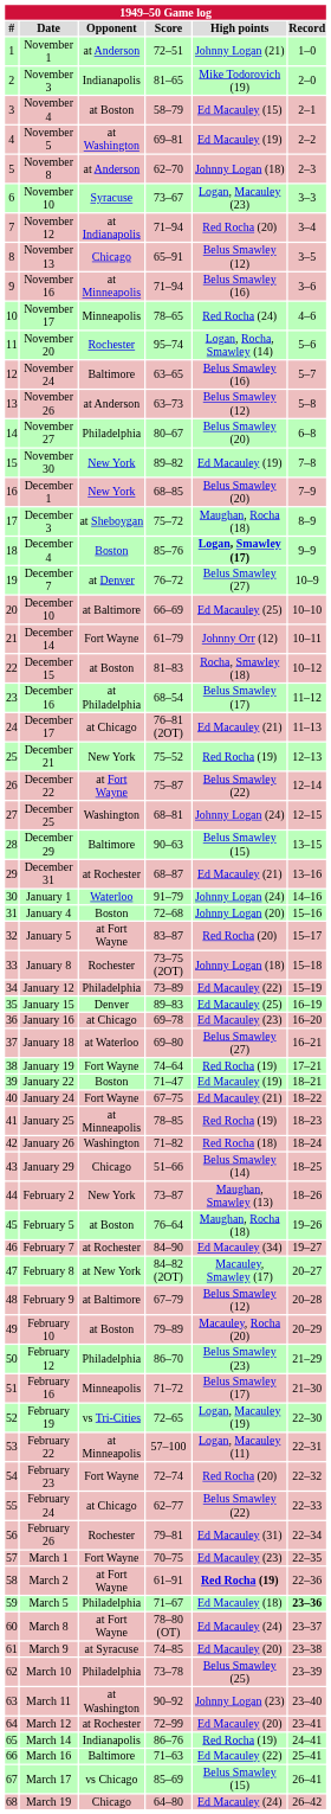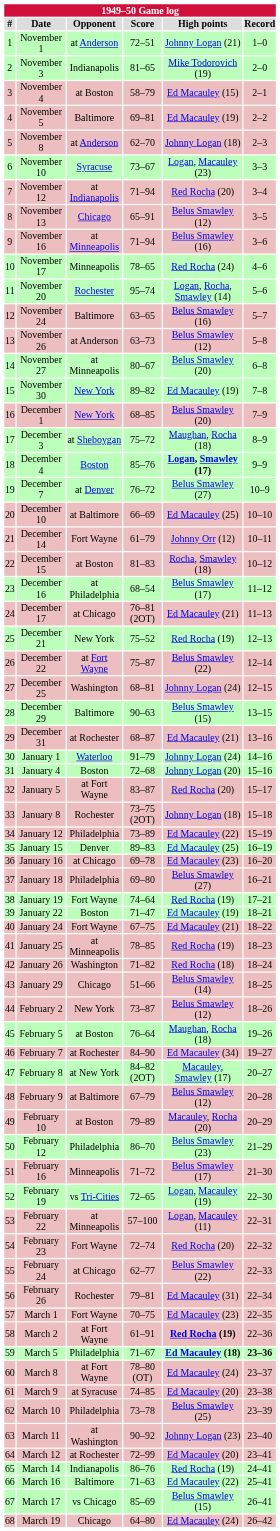 <table class="toccolours collapsible" width=50% style="clear:both; margin:1.5em auto; text-align:center">
 <tr>
 <th colspan=11 style="background:#D0103A; color:white;">1949–50 Game log</th>
 </tr>
 <tr align="center" bgcolor="#dddddd">
 <td><strong>#</strong></td>
 <td><strong>Date</strong></td>
 <td><strong>Opponent</strong></td>
 <td><strong>Score</strong></td>
 <td><strong>High points</strong></td>
 <td><strong>Record</strong></td>
 </tr>
 <tr align="center" bgcolor="bbffbb">
 <td>1</td>
 <td>November 1</td>
 <td>at <a href='#'>Anderson</a></td>
 <td>72–51</td>
 <td><a href='#'>Johnny Logan</a> (21)</td>
 <td>1–0</td>
 </tr>
 <tr align="center" bgcolor="bbffbb">
 <td>2</td>
 <td>November 3</td>
 <td>Indianapolis</td>
 <td>81–65</td>
 <td><a href='#'>Mike Todorovich</a> (19)</td>
 <td>2–0</td>
 </tr>
 <tr align="center" bgcolor="edbebf">
 <td>3</td>
 <td>November 4</td>
 <td>at Boston</td>
 <td>58–79</td>
 <td><a href='#'>Ed Macauley</a> (15)</td>
 <td>2–1</td>
 </tr>
 <tr align="center" bgcolor="edbebf">
 <td>4</td>
 <td>November 5</td>
-<td>at <a href='#'>Washington</a></td>
+<td>Baltimore</td>
 <td>69–81</td>
 <td><a href='#'>Ed Macauley</a> (19)</td>
 <td>2–2</td>
 </tr>
 <tr align="center" bgcolor="edbebf">
 <td>5</td>
 <td>November 8</td>
 <td>at <a href='#'>Anderson</a></td>
 <td>62–70</td>
 <td><a href='#'>Johnny Logan</a> (18)</td>
 <td>2–3</td>
 </tr>
 <tr align="center" bgcolor="bbffbb">
 <td>6</td>
 <td>November 10</td>
 <td><a href='#'>Syracuse</a></td>
 <td>73–67</td>
 <td><a href='#'>Logan</a>, <a href='#'>Macauley</a> (23)</td>
 <td>3–3</td>
 </tr>
 <tr align="center" bgcolor="edbebf">
 <td>7</td>
 <td>November 12</td>
 <td>at <a href='#'>Indianapolis</a></td>
 <td>71–94</td>
 <td><a href='#'>Red Rocha</a> (20)</td>
 <td>3–4</td>
 </tr>
 <tr align="center" bgcolor="edbebf">
 <td>8</td>
 <td>November 13</td>
 <td><a href='#'>Chicago</a></td>
 <td>65–91</td>
 <td><a href='#'>Belus Smawley</a> (12)</td>
 <td>3–5</td>
 </tr>
 <tr align="center" bgcolor="edbebf">
 <td>9</td>
 <td>November 16</td>
 <td>at <a href='#'>Minneapolis</a></td>
 <td>71–94</td>
 <td><a href='#'>Belus Smawley</a> (16)</td>
 <td>3–6</td>
 </tr>
 <tr align="center" bgcolor="bbffbb">
 <td>10</td>
 <td>November 17</td>
 <td>Minneapolis</td>
 <td>78–65</td>
 <td><a href='#'>Red Rocha</a> (24)</td>
 <td>4–6</td>
 </tr>
 <tr align="center" bgcolor="bbffbb">
 <td>11</td>
 <td>November 20</td>
 <td><a href='#'>Rochester</a></td>
 <td>95–74</td>
 <td><a href='#'>Logan</a>, <a href='#'>Rocha</a>, <a href='#'>Smawley</a> (14)</td>
 <td>5–6</td>
 </tr>
 <tr align="center" bgcolor="edbebf">
 <td>12</td>
 <td>November 24</td>
 <td>Baltimore</td>
 <td>63–65</td>
 <td><a href='#'>Belus Smawley</a> (16)</td>
 <td>5–7</td>
 </tr>
 <tr align="center" bgcolor="edbebf">
 <td>13</td>
 <td>November 26</td>
 <td>at Anderson</td>
 <td>63–73</td>
 <td><a href='#'>Belus Smawley</a> (12)</td>
 <td>5–8</td>
 </tr>
 <tr align="center" bgcolor="bbffbb">
 <td>14</td>
 <td>November 27</td>
-<td>Philadelphia</td>
+<td>at Minneapolis</td>
 <td>80–67</td>
 <td><a href='#'>Belus Smawley</a> (20)</td>
 <td>6–8</td>
 </tr>
 <tr align="center" bgcolor="bbffbb">
 <td>15</td>
 <td>November 30</td>
 <td><a href='#'>New York</a></td>
 <td>89–82</td>
 <td><a href='#'>Ed Macauley</a> (19)</td>
 <td>7–8</td>
 </tr>
 <tr align="center" bgcolor="edbebf">
 <td>16</td>
 <td>December 1</td>
 <td><a href='#'>New York</a></td>
 <td>68–85</td>
 <td><a href='#'>Belus Smawley</a> (20)</td>
 <td>7–9</td>
 </tr>
 <tr align="center" bgcolor="bbffbb">
 <td>17</td>
 <td>December 3</td>
 <td>at <a href='#'>Sheboygan</a></td>
 <td>75–72</td>
 <td><a href='#'>Maughan</a>, <a href='#'>Rocha</a> (18)</td>
 <td>8–9</td>
 </tr>
 <tr align="center" bgcolor="bbffbb">
 <td>18</td>
 <td>December 4</td>
 <td><a href='#'>Boston</a></td>
 <td>85–76</td>
 <td><strong><a href='#'>Logan</a>, <a href='#'>Smawley</a> (17)</strong></td>
 <td>9–9</td>
 </tr>
 <tr align="center" bgcolor="bbffbb">
 <td>19</td>
 <td>December 7</td>
 <td>at <a href='#'>Denver</a></td>
 <td>76–72</td>
 <td><a href='#'>Belus Smawley</a> (27)</td>
 <td>10–9</td>
 </tr>
 <tr align="center" bgcolor="edbebf">
 <td>20</td>
 <td>December 10</td>
 <td>at Baltimore</td>
 <td>66–69</td>
 <td><a href='#'>Ed Macauley</a> (25)</td>
 <td>10–10</td>
 </tr>
 <tr align="center" bgcolor="edbebf">
 <td>21</td>
 <td>December 14</td>
 <td>Fort Wayne</td>
 <td>61–79</td>
 <td><a href='#'>Johnny Orr</a> (12)</td>
 <td>10–11</td>
 </tr>
 <tr align="center" bgcolor="edbebf">
 <td>22</td>
 <td>December 15</td>
 <td>at Boston</td>
 <td>81–83</td>
 <td><a href='#'>Rocha</a>, <a href='#'>Smawley</a> (18)</td>
 <td>10–12</td>
 </tr>
 <tr align="center" bgcolor="bbffbb">
 <td>23</td>
 <td>December 16</td>
 <td>at Philadelphia</td>
 <td>68–54</td>
 <td><a href='#'>Belus Smawley</a> (17)</td>
 <td>11–12</td>
 </tr>
 <tr align="center" bgcolor="edbebf">
 <td>24</td>
 <td>December 17</td>
 <td>at Chicago</td>
 <td>76–81 (2OT)</td>
 <td><a href='#'>Ed Macauley</a> (21)</td>
 <td>11–13</td>
 </tr>
 <tr align="center" bgcolor="bbffbb">
 <td>25</td>
 <td>December 21</td>
 <td>New York</td>
 <td>75–52</td>
 <td><a href='#'>Red Rocha</a> (19)</td>
 <td>12–13</td>
 </tr>
 <tr align="center" bgcolor="edbebf">
 <td>26</td>
 <td>December 22</td>
 <td>at <a href='#'>Fort Wayne</a></td>
 <td>75–87</td>
 <td><a href='#'>Belus Smawley</a> (22)</td>
 <td>12–14</td>
 </tr>
 <tr align="center" bgcolor="edbebf">
 <td>27</td>
 <td>December 25</td>
 <td>Washington</td>
 <td>68–81</td>
 <td><a href='#'>Johnny Logan</a> (24)</td>
 <td>12–15</td>
 </tr>
 <tr align="center" bgcolor="bbffbb">
 <td>28</td>
 <td>December 29</td>
 <td>Baltimore</td>
 <td>90–63</td>
 <td><a href='#'>Belus Smawley</a> (15)</td>
 <td>13–15</td>
 </tr>
 <tr align="center" bgcolor="edbebf">
 <td>29</td>
 <td>December 31</td>
 <td>at Rochester</td>
 <td>68–87</td>
 <td><a href='#'>Ed Macauley</a> (21)</td>
 <td>13–16</td>
 </tr>
 <tr align="center" bgcolor="bbffbb">
 <td>30</td>
 <td>January 1</td>
 <td><a href='#'>Waterloo</a></td>
 <td>91–79</td>
 <td><a href='#'>Johnny Logan</a> (24)</td>
 <td>14–16</td>
 </tr>
 <tr align="center" bgcolor="bbffbb">
 <td>31</td>
 <td>January 4</td>
 <td>Boston</td>
 <td>72–68</td>
 <td><a href='#'>Johnny Logan</a> (20)</td>
 <td>15–16</td>
 </tr>
 <tr align="center" bgcolor="edbebf">
 <td>32</td>
 <td>January 5</td>
 <td>at Fort Wayne</td>
 <td>83–87</td>
 <td><a href='#'>Red Rocha</a> (20)</td>
 <td>15–17</td>
 </tr>
 <tr align="center" bgcolor="edbebf">
 <td>33</td>
 <td>January 8</td>
 <td>Rochester</td>
 <td>73–75 (2OT)</td>
 <td><a href='#'>Johnny Logan</a> (18)</td>
 <td>15–18</td>
 </tr>
 <tr align="center" bgcolor="edbebf">
 <td>34</td>
 <td>January 12</td>
 <td>Philadelphia</td>
 <td>73–89</td>
 <td><a href='#'>Ed Macauley</a> (22)</td>
 <td>15–19</td>
 </tr>
 <tr align="center" bgcolor="bbffbb">
 <td>35</td>
 <td>January 15</td>
 <td>Denver</td>
 <td>89–83</td>
 <td><a href='#'>Ed Macauley</a> (25)</td>
 <td>16–19</td>
 </tr>
 <tr align="center" bgcolor="edbebf">
 <td>36</td>
 <td>January 16</td>
 <td>at Chicago</td>
 <td>69–78</td>
 <td><a href='#'>Ed Macauley</a> (23)</td>
 <td>16–20</td>
 </tr>
 <tr align="center" bgcolor="edbebf">
 <td>37</td>
 <td>January 18</td>
-<td>at Waterloo</td>
+<td>Philadelphia</td>
 <td>69–80</td>
 <td><a href='#'>Belus Smawley</a> (27)</td>
 <td>16–21</td>
 </tr>
 <tr align="center" bgcolor="bbffbb">
 <td>38</td>
 <td>January 19</td>
 <td>Fort Wayne</td>
 <td>74–64</td>
 <td><a href='#'>Red Rocha</a> (19)</td>
 <td>17–21</td>
 </tr>
 <tr align="center" bgcolor="bbffbb">
 <td>39</td>
 <td>January 22</td>
 <td>Boston</td>
 <td>71–47</td>
 <td><a href='#'>Ed Macauley</a> (19)</td>
 <td>18–21</td>
 </tr>
 <tr align="center" bgcolor="edbebf">
 <td>40</td>
 <td>January 24</td>
 <td>Fort Wayne</td>
 <td>67–75</td>
 <td><a href='#'>Ed Macauley</a> (21)</td>
 <td>18–22</td>
 </tr>
 <tr align="center" bgcolor="edbebf">
 <td>41</td>
 <td>January 25</td>
 <td>at Minneapolis</td>
 <td>78–85</td>
 <td><a href='#'>Red Rocha</a> (19)</td>
 <td>18–23</td>
 </tr>
 <tr align="center" bgcolor="edbebf">
 <td>42</td>
 <td>January 26</td>
 <td>Washington</td>
 <td>71–82</td>
 <td><a href='#'>Red Rocha</a> (18)</td>
 <td>18–24</td>
 </tr>
 <tr align="center" bgcolor="edbebf">
 <td>43</td>
 <td>January 29</td>
 <td>Chicago</td>
 <td>51–66</td>
 <td><a href='#'>Belus Smawley</a> (14)</td>
 <td>18–25</td>
 </tr>
 <tr align="center" bgcolor="edbebf">
 <td>44</td>
 <td>February 2</td>
 <td>New York</td>
 <td>73–87</td>
-<td><a href='#'>Maughan</a>, <a href='#'>Smawley</a> (13)</td>
+<td><a href='#'>Belus Smawley</a> (12)</td>
 <td>18–26</td>
 </tr>
 <tr align="center" bgcolor="bbffbb">
 <td>45</td>
 <td>February 5</td>
 <td>at Boston</td>
 <td>76–64</td>
 <td><a href='#'>Maughan</a>, <a href='#'>Rocha</a> (18)</td>
 <td>19–26</td>
 </tr>
 <tr align="center" bgcolor="edbebf">
 <td>46</td>
 <td>February 7</td>
 <td>at Rochester</td>
 <td>84–90</td>
 <td><a href='#'>Ed Macauley</a> (34)</td>
 <td>19–27</td>
 </tr>
 <tr align="center" bgcolor="bbffbb">
 <td>47</td>
 <td>February 8</td>
 <td>at New York</td>
 <td>84–82 (2OT)</td>
 <td><a href='#'>Macauley</a>, <a href='#'>Smawley</a> (17)</td>
 <td>20–27</td>
 </tr>
 <tr align="center" bgcolor="edbebf">
 <td>48</td>
 <td>February 9</td>
 <td>at Baltimore</td>
 <td>67–79</td>
 <td><a href='#'>Belus Smawley</a> (12)</td>
 <td>20–28</td>
 </tr>
 <tr align="center" bgcolor="edbebf">
 <td>49</td>
 <td>February 10</td>
 <td>at Boston</td>
 <td>79–89</td>
 <td><a href='#'>Macauley</a>, <a href='#'>Rocha</a> (20)</td>
 <td>20–29</td>
 </tr>
 <tr align="center" bgcolor="bbffbb">
 <td>50</td>
 <td>February 12</td>
 <td>Philadelphia</td>
 <td>86–70</td>
 <td><a href='#'>Belus Smawley</a> (23)</td>
 <td>21–29</td>
 </tr>
 <tr align="center" bgcolor="edbebf">
 <td>51</td>
 <td>February 16</td>
 <td>Minneapolis</td>
 <td>71–72</td>
 <td><a href='#'>Belus Smawley</a> (17)</td>
 <td>21–30</td>
 </tr>
 <tr align="center" bgcolor="bbffbb">
 <td>52</td>
 <td>February 19</td>
 <td>vs <a href='#'>Tri-Cities</a></td>
 <td>72–65</td>
 <td><a href='#'>Logan</a>, <a href='#'>Macauley</a> (19)</td>
 <td>22–30</td>
 </tr>
 <tr align="center" bgcolor="edbebf">
 <td>53</td>
 <td>February 22</td>
 <td>at Minneapolis</td>
 <td>57–100</td>
 <td><a href='#'>Logan</a>, <a href='#'>Macauley</a> (11)</td>
 <td>22–31</td>
 </tr>
 <tr align="center" bgcolor="edbebf">
 <td>54</td>
 <td>February 23</td>
 <td>Fort Wayne</td>
 <td>72–74</td>
 <td><a href='#'>Red Rocha</a> (20)</td>
 <td>22–32</td>
 </tr>
 <tr align="center" bgcolor="edbebf">
 <td>55</td>
 <td>February 24</td>
 <td>at Chicago</td>
 <td>62–77</td>
 <td><a href='#'>Belus Smawley</a> (22)</td>
 <td>22–33</td>
 </tr>
 <tr align="center" bgcolor="edbebf">
 <td>56</td>
 <td>February 26</td>
 <td>Rochester</td>
 <td>79–81</td>
 <td><a href='#'>Ed Macauley</a> (31)</td>
 <td>22–34</td>
 </tr>
 <tr align="center" bgcolor="edbebf">
 <td>57</td>
 <td>March 1</td>
 <td>Fort Wayne</td>
 <td>70–75</td>
 <td><a href='#'>Ed Macauley</a> (23)</td>
 <td>22–35</td>
 </tr>
 <tr align="center" bgcolor="edbebf">
 <td>58</td>
 <td>March 2</td>
 <td>at Fort Wayne</td>
 <td>61–91</td>
 <td><strong><a href='#'>Red Rocha</a> (19)</strong></td>
 <td>22–36</td>
 </tr>
 <tr align="center" bgcolor="bbffbb">
 <td>59</td>
 <td>March 5</td>
 <td>Philadelphia</td>
 <td>71–67</td>
-<td><a href='#'>Ed Macauley</a> (18)</td>
+<td><strong><a href='#'>Ed Macauley</a> (18)</strong></td>
 <td><strong>23–36</strong></td>
 </tr>
 <tr align="center" bgcolor="edbebf">
 <td>60</td>
 <td>March 8</td>
 <td>at Fort Wayne</td>
 <td>78–80 (OT)</td>
 <td><a href='#'>Ed Macauley</a> (24)</td>
 <td>23–37</td>
 </tr>
 <tr align="center" bgcolor="edbebf">
 <td>61</td>
 <td>March 9</td>
 <td>at Syracuse</td>
 <td>74–85</td>
 <td><a href='#'>Ed Macauley</a> (20)</td>
 <td>23–38</td>
 </tr>
 <tr align="center" bgcolor="edbebf">
 <td>62</td>
 <td>March 10</td>
 <td>Philadelphia</td>
 <td>73–78</td>
 <td><a href='#'>Belus Smawley</a> (25)</td>
 <td>23–39</td>
 </tr>
 <tr align="center" bgcolor="edbebf">
 <td>63</td>
 <td>March 11</td>
 <td>at Washington</td>
 <td>90–92</td>
 <td><a href='#'>Johnny Logan</a> (23)</td>
 <td>23–40</td>
 </tr>
 <tr align="center" bgcolor="edbebf">
 <td>64</td>
 <td>March 12</td>
 <td>at Rochester</td>
 <td>72–99</td>
 <td><a href='#'>Ed Macauley</a> (20)</td>
 <td>23–41</td>
 </tr>
 <tr align="center" bgcolor="bbffbb">
 <td>65</td>
 <td>March 14</td>
 <td>Indianapolis</td>
 <td>86–76</td>
 <td><a href='#'>Red Rocha</a> (19)</td>
 <td>24–41</td>
 </tr>
 <tr align="center" bgcolor="bbffbb">
 <td>66</td>
 <td>March 16</td>
 <td>Baltimore</td>
 <td>71–63</td>
 <td><a href='#'>Ed Macauley</a> (22)</td>
 <td>25–41</td>
 </tr>
 <tr align="center" bgcolor="bbffbb">
 <td>67</td>
 <td>March 17</td>
 <td>vs Chicago</td>
 <td>85–69</td>
 <td><a href='#'>Belus Smawley</a> (15)</td>
 <td>26–41</td>
 </tr>
 <tr align="center" bgcolor="edbebf">
 <td>68</td>
 <td>March 19</td>
 <td>Chicago</td>
 <td>64–80</td>
 <td><a href='#'>Ed Macauley</a> (24)</td>
 <td>26–42</td>
 </tr>
 </table>
